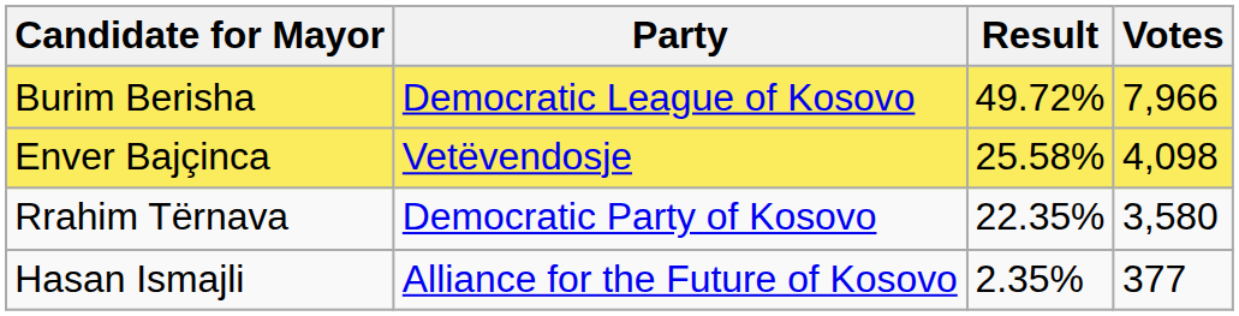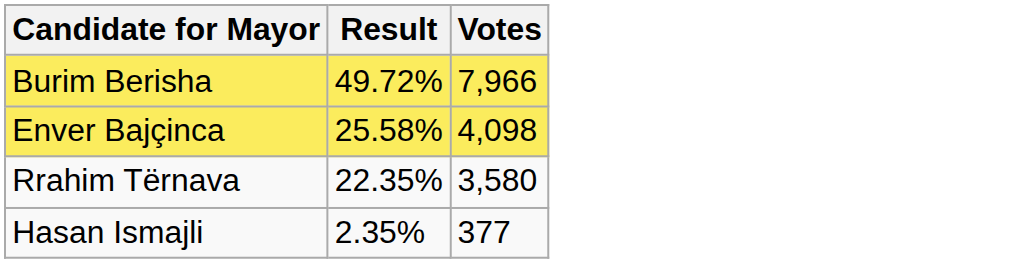 <table class=wikitable>
 <tr>
 <th>Candidate for Mayor</th>
-<th>Party</th>
 <th>Result</th>
 <th>Votes</th>
 </tr>
 <tr>
 <td style="background:#FBEC5D;">Burim Berisha</td>
-<td style="background:#FBEC5D;"><a href='#'>Democratic League of Kosovo</a></td>
 <td style="background:#FBEC5D;">49.72%</td>
 <td style="background:#FBEC5D;">7,966</td>
 </tr>
 <tr>
 <td style="background:#FBEC5D;">Enver Bajçinca</td>
-<td style="background:#FBEC5D;"><a href='#'>Vetëvendosje</a></td>
 <td style="background:#FBEC5D;">25.58%</td>
 <td style="background:#FBEC5D;">4,098</td>
 </tr>
 <tr>
 <td>Rrahim Tërnava</td>
-<td><a href='#'>Democratic Party of Kosovo</a></td>
 <td>22.35%</td>
 <td>3,580</td>
 </tr>
 <tr>
 <td>Hasan Ismajli</td>
-<td><a href='#'>Alliance for the Future of Kosovo</a></td>
 <td>2.35%</td>
 <td>377</td>
 </tr>
 </table>
